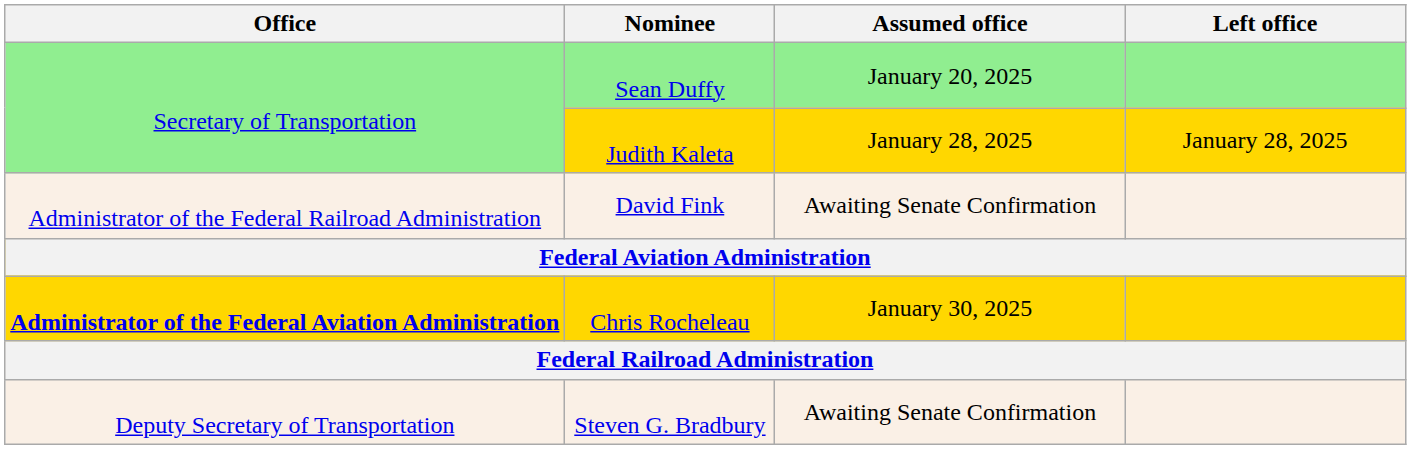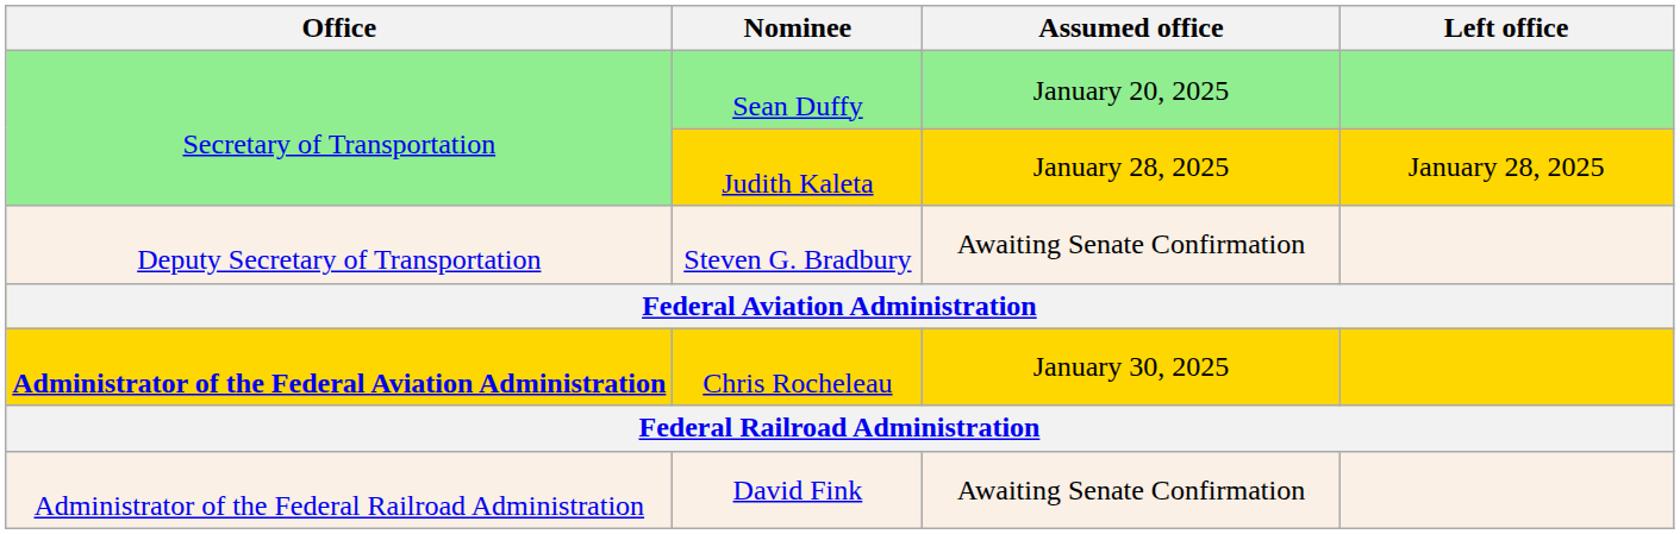 <table class="wikitable sortable" style="text-align:center">
 <tr>
 <th style="width:40%;">Office</th>
 <th style="width:15%;">Nominee</th>
 <th style="width:25%;" data-sort- type="date">Assumed office</th>
 <th style="width:20%;" data-sort- type="date">Left office</th>
 </tr>
 <tr style="background:lightgreen">
 <td rowspan="2"><br><a href='#'>Secretary of Transportation</a></td>
 <td><br><a href='#'>Sean Duffy</a></td>
 <td>January 20, 2025</td>
 <td></td>
 </tr>
 <tr style="background:gold">
 <td><br><a href='#'>Judith Kaleta</a></td>
 <td>January 28, 2025<br></td>
 <td>January 28, 2025</td>
 </tr>
 <tr style="background:linen">
-<td><br><a href='#'>Administrator of the Federal Railroad Administration</a></td>
-<td><a href='#'>David Fink</a></td>
+<td><br><a href='#'>Deputy Secretary of Transportation</a></td>
+<td><br><a href='#'>Steven G. Bradbury</a></td>
 <td>Awaiting Senate Confirmation</td>
 <td></td>
 </tr>
 <tr style="background:gold">
 <th colspan="4"><a href='#'>Federal Aviation Administration</a></th>
 </tr>
 <tr style="background:gold">
 <td><strong><br><a href='#'>Administrator of the Federal Aviation Administration</a></strong></td>
 <td><br><a href='#'>Chris Rocheleau</a></td>
 <td>January 30, 2025</td>
 <td></td>
 </tr>
 <tr style="background:linen">
 <th colspan="4"><a href='#'>Federal Railroad Administration</a></th>
 </tr>
 <tr style="background:linen">
-<td><br><a href='#'>Deputy Secretary of Transportation</a></td>
-<td><br><a href='#'>Steven G. Bradbury</a></td>
+<td><br><a href='#'>Administrator of the Federal Railroad Administration</a></td>
+<td><a href='#'>David Fink</a></td>
 <td>Awaiting Senate Confirmation</td>
 <td></td>
 </tr>
 </table>
